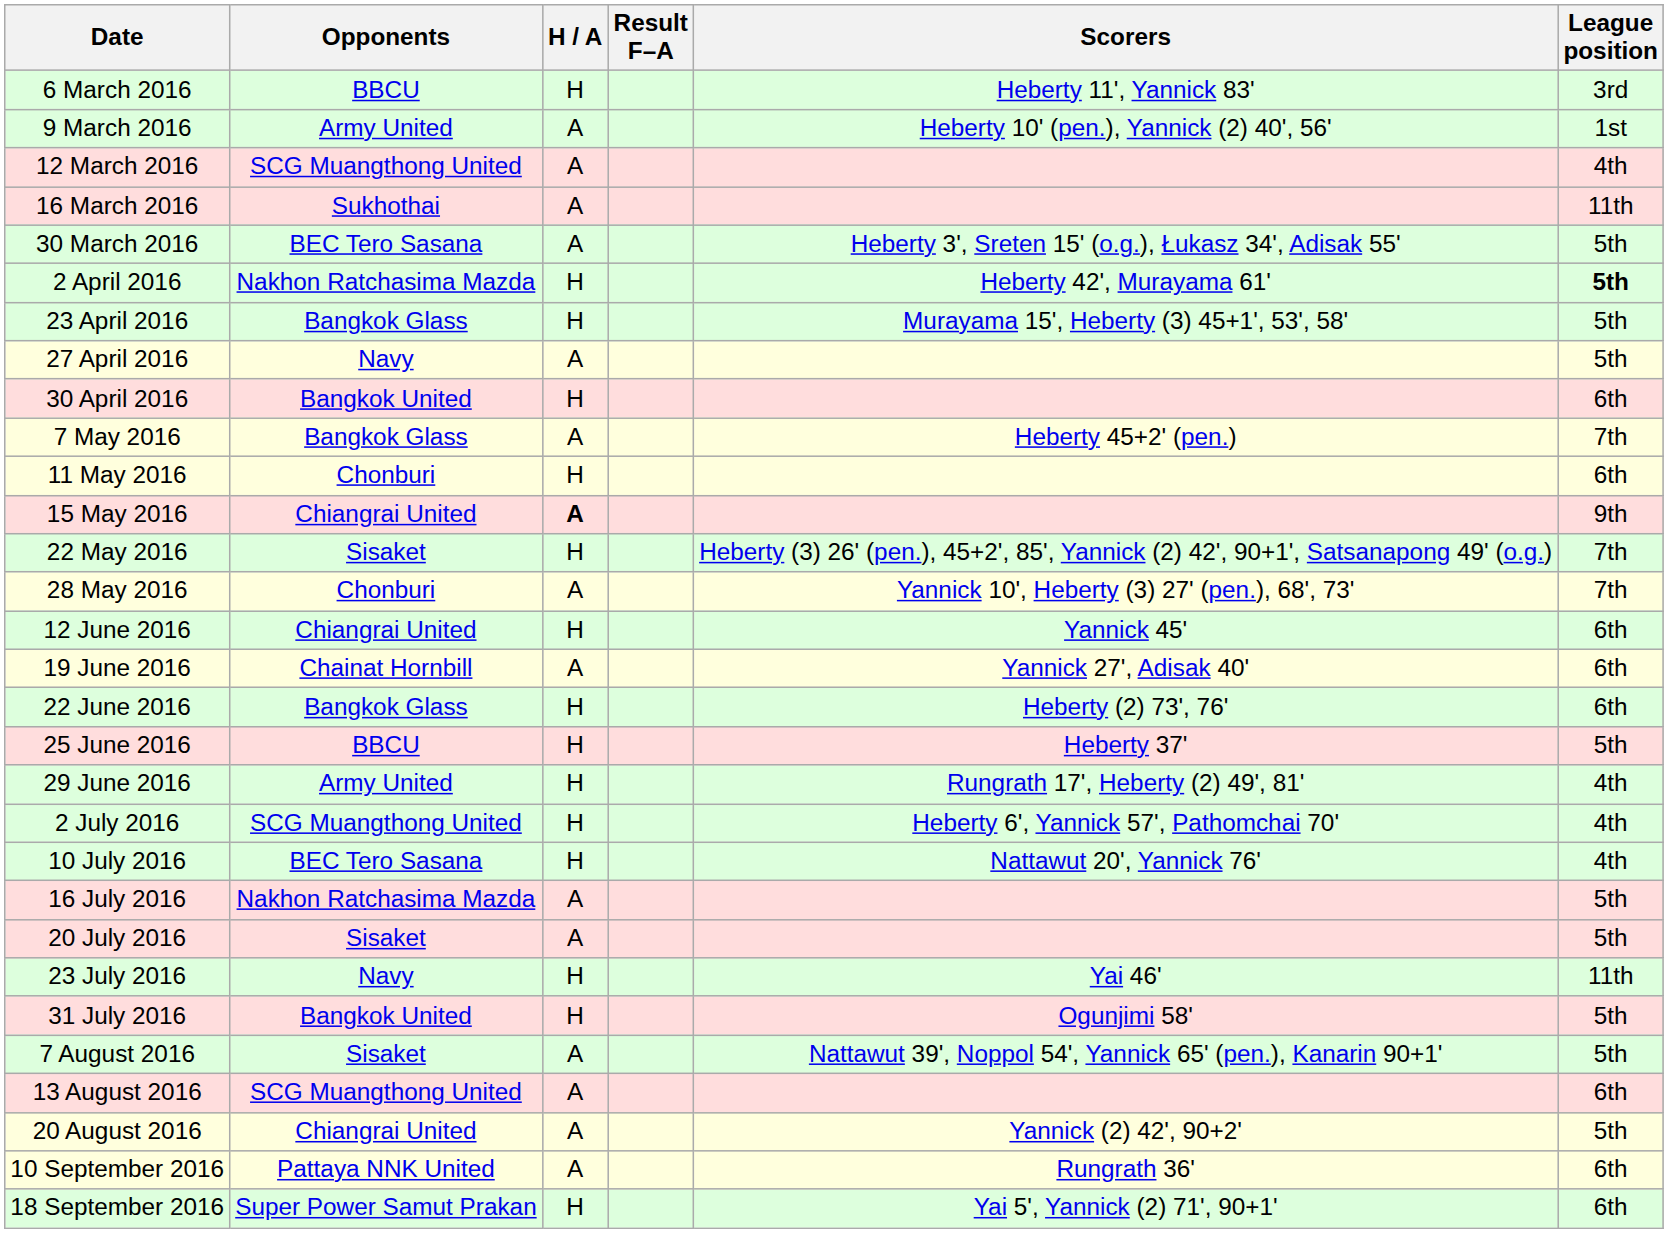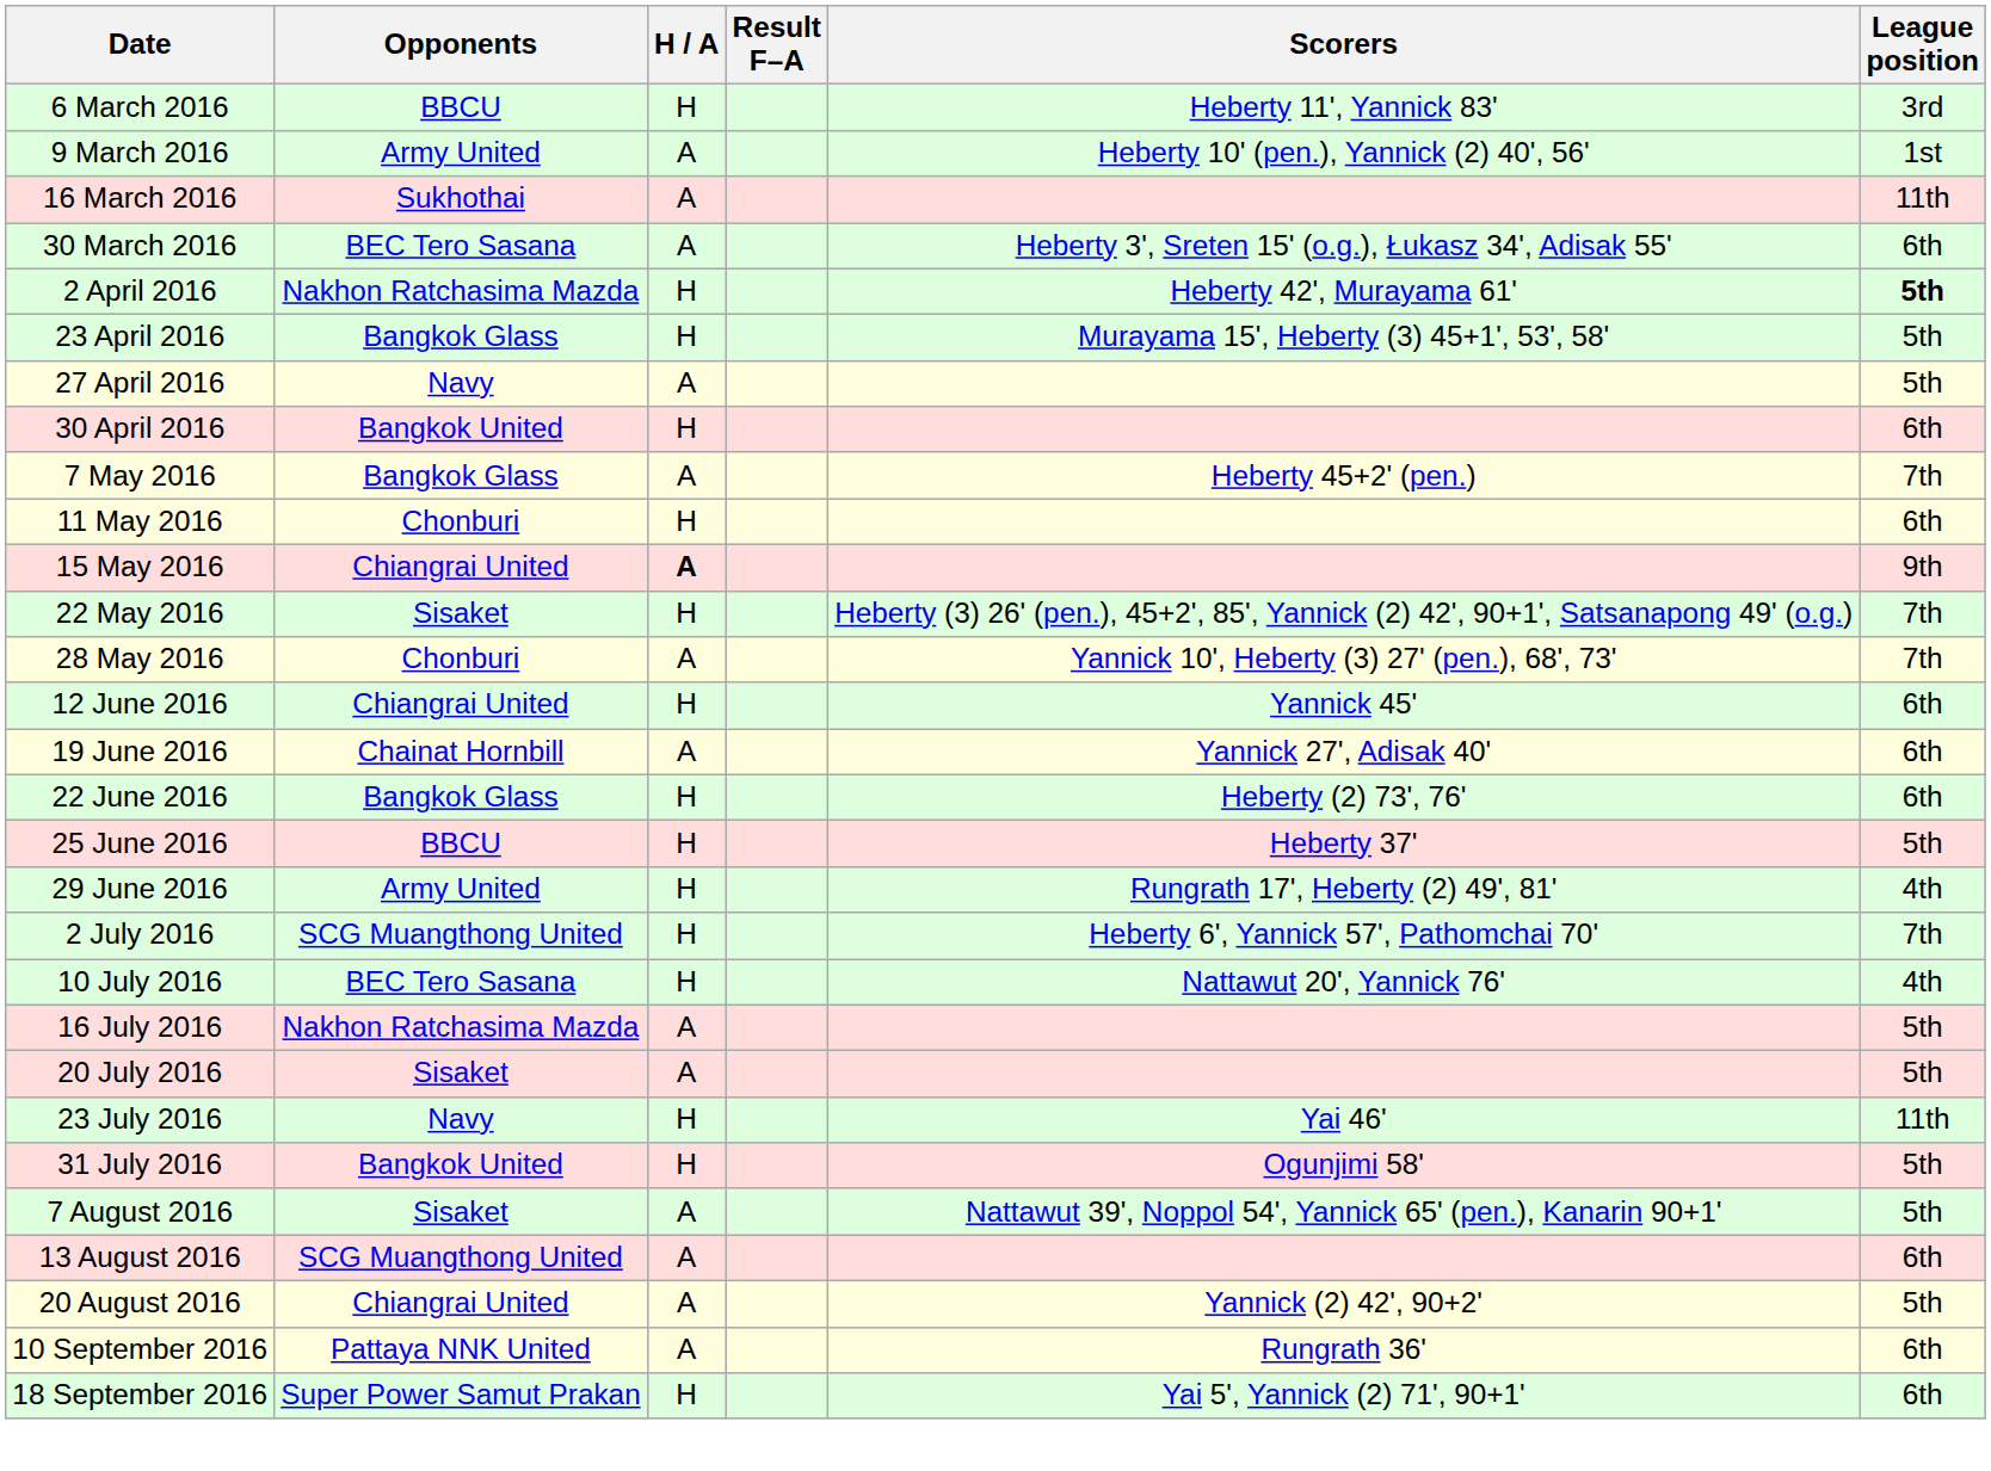 <table class="wikitable" style="text-align:center">
 <tr>
 <th>Date</th>
 <th>Opponents</th>
 <th>H / A</th>
 <th>Result<br>F–A</th>
 <th>Scorers</th>
 <th>League<br>position</th>
 </tr>
 <tr bgcolor="#ddffdd">
 <td>6 March 2016</td>
 <td><a href='#'>BBCU</a></td>
 <td>H</td>
 <td></td>
 <td><a href='#'>Heberty</a> 11', <a href='#'>Yannick</a> 83'</td>
 <td>3rd</td>
 </tr>
 <tr bgcolor="#ddffdd">
 <td>9 March 2016</td>
 <td><a href='#'>Army United</a></td>
 <td>A</td>
 <td></td>
 <td><a href='#'>Heberty</a> 10' (<a href='#'>pen.</a>), <a href='#'>Yannick</a> (2) 40', 56'</td>
 <td>1st</td>
 </tr>
 <tr bgcolor="#ffdddd">
-<td>12 March 2016</td>
-<td><a href='#'>SCG Muangthong United</a></td>
-<td>A</td>
-<td></td>
-<td></td>
-<td>4th</td>
-</tr>
-<tr bgcolor="#ffdddd">
 <td>16 March 2016</td>
 <td><a href='#'>Sukhothai</a></td>
 <td>A</td>
 <td></td>
 <td></td>
 <td>11th</td>
 </tr>
 <tr bgcolor="#ddffdd">
 <td>30 March 2016</td>
 <td><a href='#'>BEC Tero Sasana</a></td>
 <td>A</td>
 <td></td>
 <td><a href='#'>Heberty</a> 3', <a href='#'>Sreten</a> 15' (<a href='#'>o.g.</a>), <a href='#'>Łukasz</a> 34', <a href='#'>Adisak</a> 55'</td>
-<td>5th</td>
+<td>6th</td>
 </tr>
 <tr bgcolor="#ddffdd">
 <td>2 April 2016</td>
 <td><a href='#'>Nakhon Ratchasima Mazda</a></td>
 <td>H</td>
 <td></td>
 <td><a href='#'>Heberty</a> 42', <a href='#'>Murayama</a> 61'</td>
 <td><strong>5th</strong></td>
 </tr>
 <tr bgcolor="#ddffdd">
 <td>23 April 2016</td>
 <td><a href='#'>Bangkok Glass</a></td>
 <td>H</td>
 <td></td>
 <td><a href='#'>Murayama</a> 15', <a href='#'>Heberty</a> (3) 45+1', 53', 58'</td>
 <td>5th</td>
 </tr>
 <tr bgcolor="#ffffdd">
 <td>27 April 2016</td>
 <td><a href='#'>Navy</a></td>
 <td>A</td>
 <td></td>
 <td></td>
 <td>5th</td>
 </tr>
 <tr bgcolor="#ffdddd">
 <td>30 April 2016</td>
 <td><a href='#'>Bangkok United</a></td>
 <td>H</td>
 <td></td>
 <td></td>
 <td>6th</td>
 </tr>
 <tr bgcolor="#ffffdd">
 <td>7 May 2016</td>
 <td><a href='#'>Bangkok Glass</a></td>
 <td>A</td>
 <td></td>
 <td><a href='#'>Heberty</a> 45+2' (<a href='#'>pen.</a>)</td>
 <td>7th</td>
 </tr>
 <tr bgcolor="#ffffdd">
 <td>11 May 2016</td>
 <td><a href='#'>Chonburi</a></td>
 <td>H</td>
 <td></td>
 <td></td>
 <td>6th</td>
 </tr>
 <tr bgcolor="#ffdddd">
 <td>15 May 2016</td>
 <td><a href='#'>Chiangrai United</a></td>
 <td><strong>A</strong></td>
 <td></td>
 <td></td>
 <td>9th</td>
 </tr>
 <tr bgcolor="#ddffdd">
 <td>22 May 2016</td>
 <td><a href='#'>Sisaket</a></td>
 <td>H</td>
 <td></td>
 <td><a href='#'>Heberty</a> (3) 26' (<a href='#'>pen.</a>), 45+2', 85', <a href='#'>Yannick</a> (2) 42', 90+1', <a href='#'>Satsanapong</a> 49' (<a href='#'>o.g.</a>)</td>
 <td>7th</td>
 </tr>
 <tr bgcolor="#ffffdd">
 <td>28 May 2016</td>
 <td><a href='#'>Chonburi</a></td>
 <td>A</td>
 <td></td>
 <td><a href='#'>Yannick</a> 10', <a href='#'>Heberty</a> (3) 27' (<a href='#'>pen.</a>), 68', 73'</td>
 <td>7th</td>
 </tr>
 <tr bgcolor="#ddffdd">
 <td>12 June 2016</td>
 <td><a href='#'>Chiangrai United</a></td>
 <td>H</td>
 <td></td>
 <td><a href='#'>Yannick</a> 45'</td>
 <td>6th</td>
 </tr>
 <tr bgcolor="#ffffdd">
 <td>19 June 2016</td>
 <td><a href='#'>Chainat Hornbill</a></td>
 <td>A</td>
 <td></td>
 <td><a href='#'>Yannick</a> 27', <a href='#'>Adisak</a> 40'</td>
 <td>6th</td>
 </tr>
 <tr bgcolor="#ddffdd">
 <td>22 June 2016</td>
 <td><a href='#'>Bangkok Glass</a></td>
 <td>H</td>
 <td></td>
 <td><a href='#'>Heberty</a> (2) 73', 76'</td>
 <td>6th</td>
 </tr>
 <tr bgcolor="#ffdddd">
 <td>25 June 2016</td>
 <td><a href='#'>BBCU</a></td>
 <td>H</td>
 <td></td>
 <td><a href='#'>Heberty</a> 37'</td>
 <td>5th</td>
 </tr>
 <tr bgcolor="#ddffdd">
 <td>29 June 2016</td>
 <td><a href='#'>Army United</a></td>
 <td>H</td>
 <td></td>
 <td><a href='#'>Rungrath</a> 17', <a href='#'>Heberty</a> (2) 49', 81'</td>
 <td>4th</td>
 </tr>
 <tr bgcolor="#ddffdd">
 <td>2 July 2016</td>
 <td><a href='#'>SCG Muangthong United</a></td>
 <td>H</td>
 <td></td>
 <td><a href='#'>Heberty</a> 6', <a href='#'>Yannick</a> 57', <a href='#'>Pathomchai</a> 70'</td>
-<td>4th</td>
+<td>7th</td>
 </tr>
 <tr bgcolor="#ddffdd">
 <td>10 July 2016</td>
 <td><a href='#'>BEC Tero Sasana</a></td>
 <td>H</td>
 <td></td>
 <td><a href='#'>Nattawut</a> 20', <a href='#'>Yannick</a> 76'</td>
 <td>4th</td>
 </tr>
 <tr bgcolor="#ffdddd">
 <td>16 July 2016</td>
 <td><a href='#'>Nakhon Ratchasima Mazda</a></td>
 <td>A</td>
 <td></td>
 <td></td>
 <td>5th</td>
 </tr>
 <tr bgcolor="#ffdddd">
 <td>20 July 2016</td>
 <td><a href='#'>Sisaket</a></td>
 <td>A</td>
 <td></td>
 <td></td>
 <td>5th</td>
 </tr>
 <tr bgcolor="#ddffdd">
 <td>23 July 2016</td>
 <td><a href='#'>Navy</a></td>
 <td>H</td>
 <td></td>
 <td><a href='#'>Yai</a> 46'</td>
 <td>11th</td>
 </tr>
 <tr bgcolor="#ffdddd">
 <td>31 July 2016</td>
 <td><a href='#'>Bangkok United</a></td>
 <td>H</td>
 <td></td>
 <td><a href='#'>Ogunjimi</a> 58'</td>
 <td>5th</td>
 </tr>
 <tr bgcolor="#ddffdd">
 <td>7 August 2016</td>
 <td><a href='#'>Sisaket</a></td>
 <td>A</td>
 <td></td>
 <td><a href='#'>Nattawut</a> 39', <a href='#'>Noppol</a> 54', <a href='#'>Yannick</a> 65' (<a href='#'>pen.</a>), <a href='#'>Kanarin</a> 90+1'</td>
 <td>5th</td>
 </tr>
 <tr bgcolor="#ffdddd">
 <td>13 August 2016</td>
 <td><a href='#'>SCG Muangthong United</a></td>
 <td>A</td>
 <td></td>
 <td></td>
 <td>6th</td>
 </tr>
 <tr bgcolor="#ffffdd">
 <td>20 August 2016</td>
 <td><a href='#'>Chiangrai United</a></td>
 <td>A</td>
 <td></td>
 <td><a href='#'>Yannick</a> (2) 42', 90+2'</td>
 <td>5th</td>
 </tr>
 <tr bgcolor="#ffffdd">
 <td>10 September 2016</td>
 <td><a href='#'>Pattaya NNK United</a></td>
 <td>A</td>
 <td></td>
 <td><a href='#'>Rungrath</a> 36'</td>
 <td>6th</td>
 </tr>
 <tr bgcolor="#ddffdd">
 <td>18 September 2016</td>
 <td><a href='#'>Super Power Samut Prakan</a></td>
 <td>H</td>
 <td></td>
 <td><a href='#'>Yai</a> 5', <a href='#'>Yannick</a> (2) 71', 90+1'</td>
 <td>6th</td>
 </tr>
 </table>
